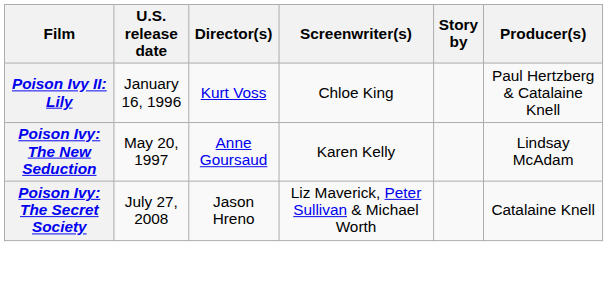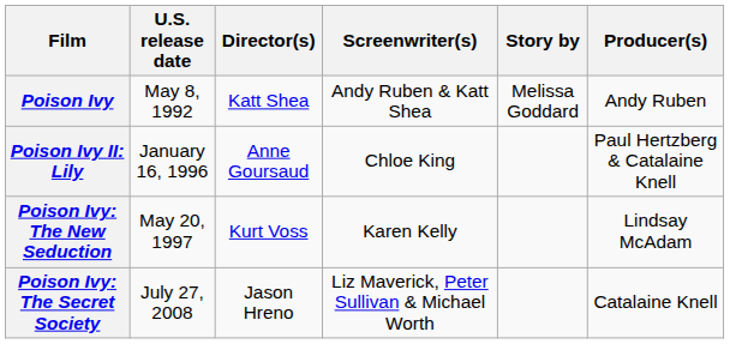 <table class="wikitable plainrowheaders"  style="text-align:center; width:100%;">
 <tr>
 <th scope="col">Film</th>
 <th scope="col">U.S. release date</th>
 <th scope="col">Director(s)</th>
 <th scope="col">Screenwriter(s)</th>
 <th scope="col">Story by</th>
 <th scope="col">Producer(s)</th>
 </tr>
 <tr>
+<th scope="row"><em><a href='#'>Poison Ivy</a></em></th>
+<td>May 8, 1992</td>
+<td><a href='#'>Katt Shea</a></td>
+<td>Andy Ruben & Katt Shea</td>
+<td>Melissa Goddard</td>
+<td>Andy Ruben</td>
+</tr>
+<tr>
 <th scope="row"><em><a href='#'>Poison Ivy II: Lily</a></em></th>
 <td>January 16, 1996</td>
-<td><a href='#'>Kurt Voss</a></td>
+<td><a href='#'>Anne Goursaud</a></td>
 <td>Chloe King</td>
 <td></td>
 <td>Paul Hertzberg & Catalaine Knell</td>
 </tr>
 <tr>
 <th scope="row"><em><a href='#'>Poison Ivy: The New Seduction</a></em></th>
 <td>May 20, 1997</td>
-<td><a href='#'>Anne Goursaud</a></td>
+<td><a href='#'>Kurt Voss</a></td>
 <td>Karen Kelly</td>
 <td></td>
 <td>Lindsay McAdam</td>
 </tr>
 <tr>
 <th scope="row"><em><a href='#'>Poison Ivy: The Secret Society</a></em></th>
 <td>July 27, 2008</td>
 <td>Jason Hreno</td>
 <td>Liz Maverick, <a href='#'>Peter Sullivan</a> & Michael Worth</td>
 <td></td>
 <td>Catalaine Knell</td>
 </tr>
 </table>
